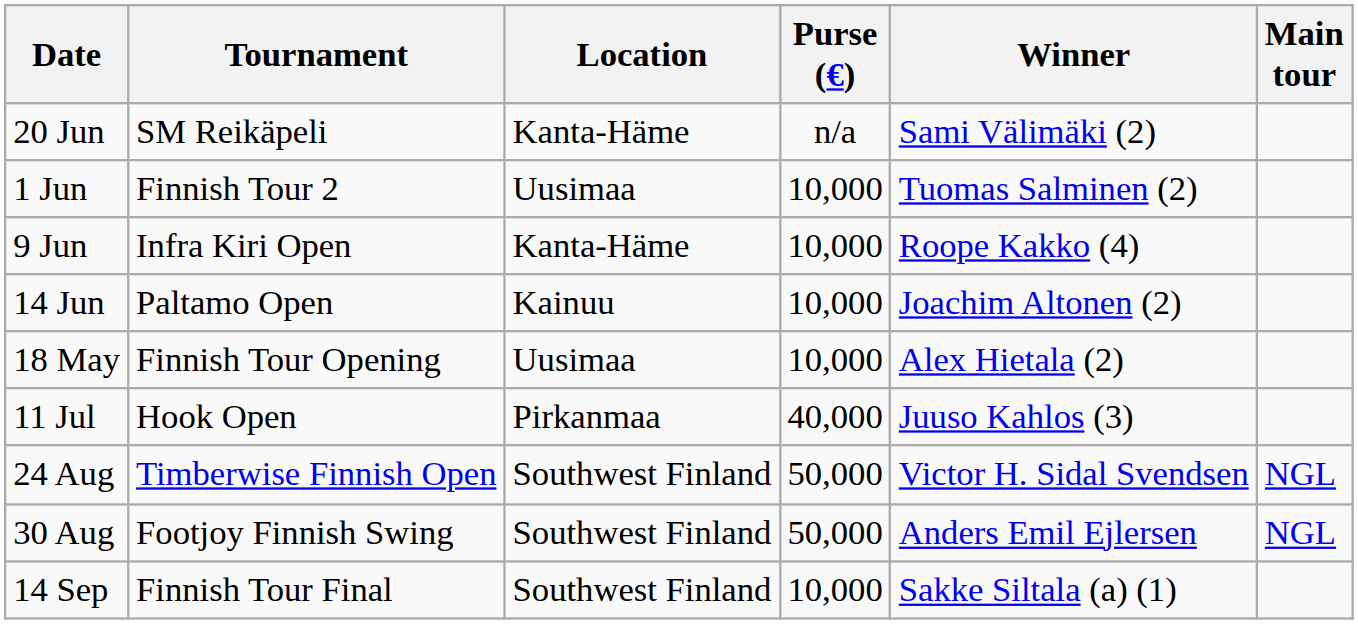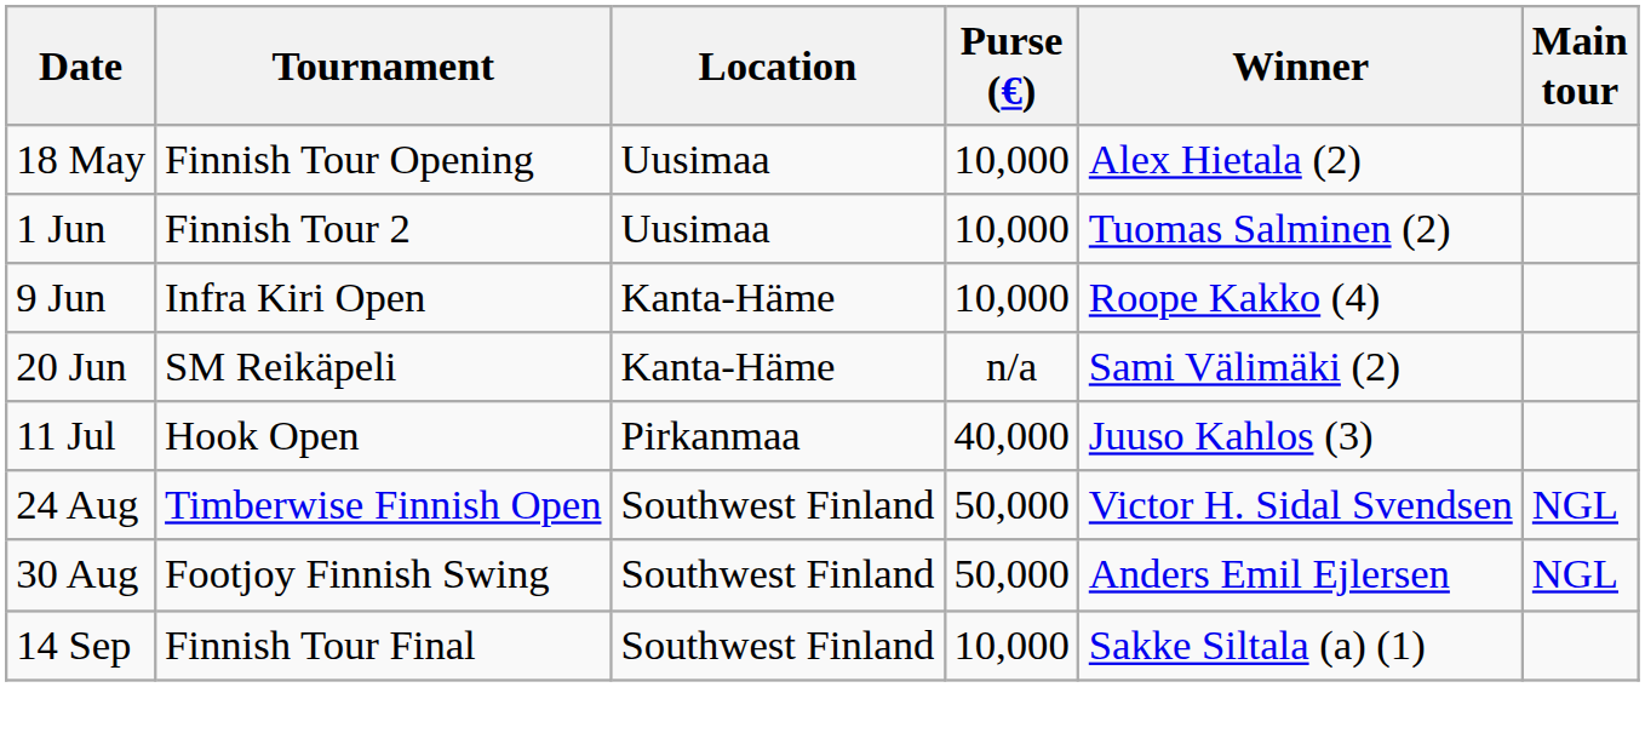 <table class="wikitable" style="font-size:95%;">
 <tr>
 <th>Date</th>
 <th>Tournament</th>
 <th>Location</th>
 <th>Purse<br>(<a href='#'>€</a>)</th>
 <th>Winner</th>
 <th>Main<br>tour</th>
 </tr>
 <tr>
-<td>20 Jun</td>
-<td>SM Reikäpeli</td>
-<td>Kanta-Häme</td>
-<td align=center>n/a</td>
-<td> <a href='#'>Sami Välimäki</a> (2)</td>
+<td>18 May</td>
+<td>Finnish Tour Opening</td>
+<td>Uusimaa</td>
+<td align=right>10,000</td>
+<td> <a href='#'>Alex Hietala</a> (2)</td>
 <td></td>
 </tr>
 <tr>
 <td>1 Jun</td>
 <td>Finnish Tour 2</td>
 <td>Uusimaa</td>
 <td align=right>10,000</td>
 <td> <a href='#'>Tuomas Salminen</a> (2)</td>
 <td></td>
 </tr>
 <tr>
 <td>9 Jun</td>
 <td>Infra Kiri Open</td>
 <td>Kanta-Häme</td>
 <td align=right>10,000</td>
 <td> <a href='#'>Roope Kakko</a> (4)</td>
 <td></td>
 </tr>
 <tr>
-<td>14 Jun</td>
-<td>Paltamo Open</td>
-<td>Kainuu</td>
-<td align=right>10,000</td>
-<td> <a href='#'>Joachim Altonen</a> (2)</td>
-<td></td>
-</tr>
-<tr>
-<td>18 May</td>
-<td>Finnish Tour Opening</td>
-<td>Uusimaa</td>
-<td align=right>10,000</td>
-<td> <a href='#'>Alex Hietala</a> (2)</td>
+<td>20 Jun</td>
+<td>SM Reikäpeli</td>
+<td>Kanta-Häme</td>
+<td align=center>n/a</td>
+<td> <a href='#'>Sami Välimäki</a> (2)</td>
 <td></td>
 </tr>
 <tr>
 <td>11 Jul</td>
 <td>Hook Open</td>
 <td>Pirkanmaa</td>
 <td align=right>40,000</td>
 <td> <a href='#'>Juuso Kahlos</a> (3)</td>
 <td></td>
 </tr>
 <tr>
 <td>24 Aug</td>
 <td><a href='#'>Timberwise Finnish Open</a></td>
 <td>Southwest Finland</td>
 <td align=right>50,000</td>
 <td> <a href='#'>Victor H. Sidal Svendsen</a></td>
 <td><a href='#'>NGL</a></td>
 </tr>
 <tr>
 <td>30 Aug</td>
 <td>Footjoy Finnish Swing</td>
 <td>Southwest Finland</td>
 <td align=right>50,000</td>
 <td> <a href='#'>Anders Emil Ejlersen</a></td>
 <td><a href='#'>NGL</a></td>
 </tr>
 <tr>
 <td>14 Sep</td>
 <td>Finnish Tour Final</td>
 <td>Southwest Finland</td>
 <td align=right>10,000</td>
 <td> <a href='#'>Sakke Siltala</a> (a) (1)</td>
 <td></td>
 </tr>
 </table>
